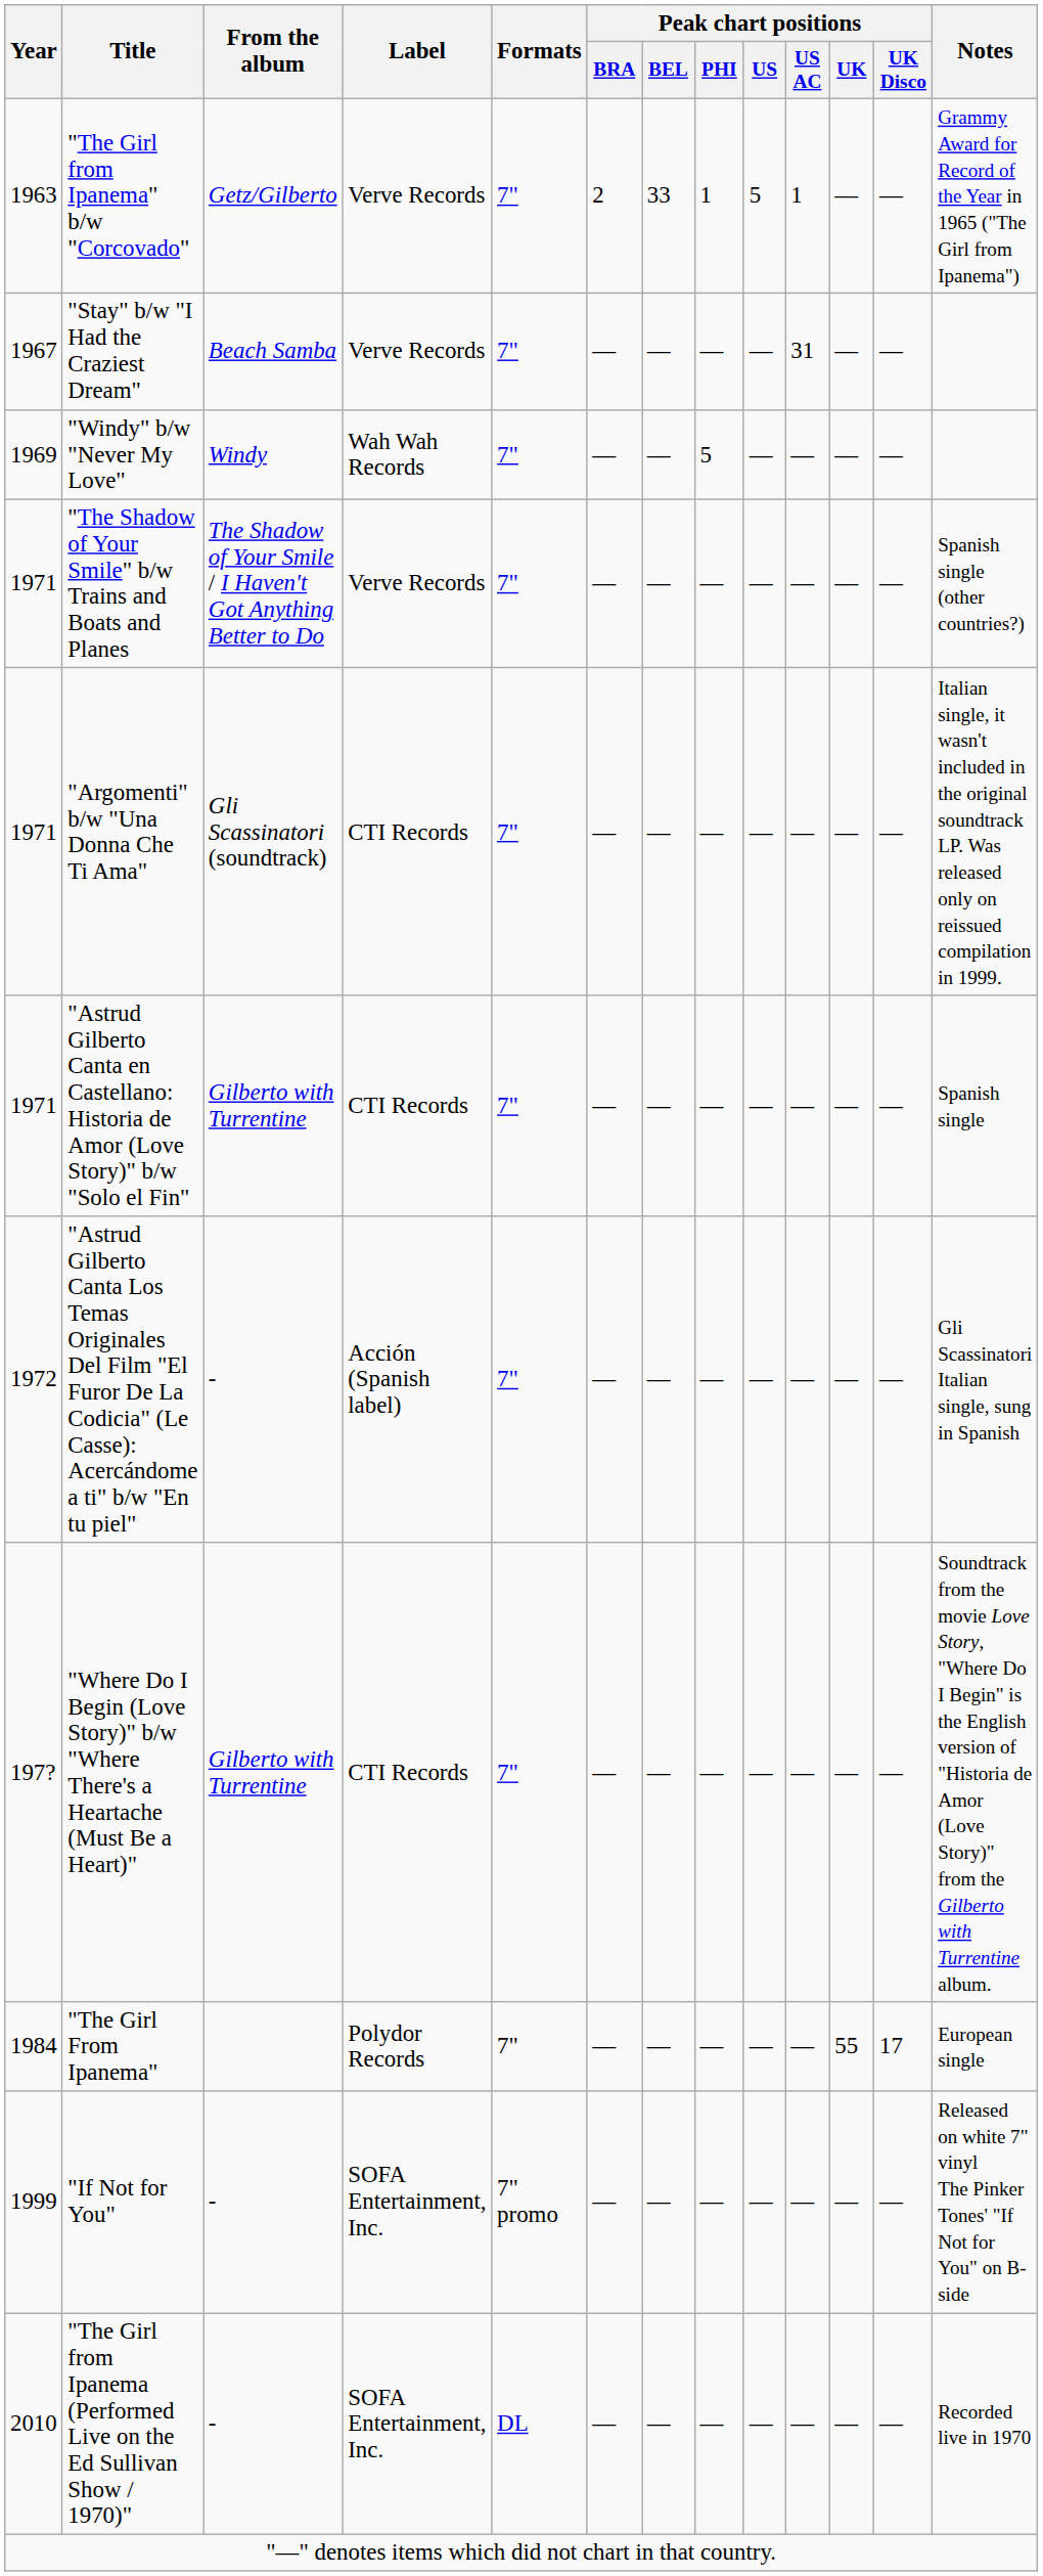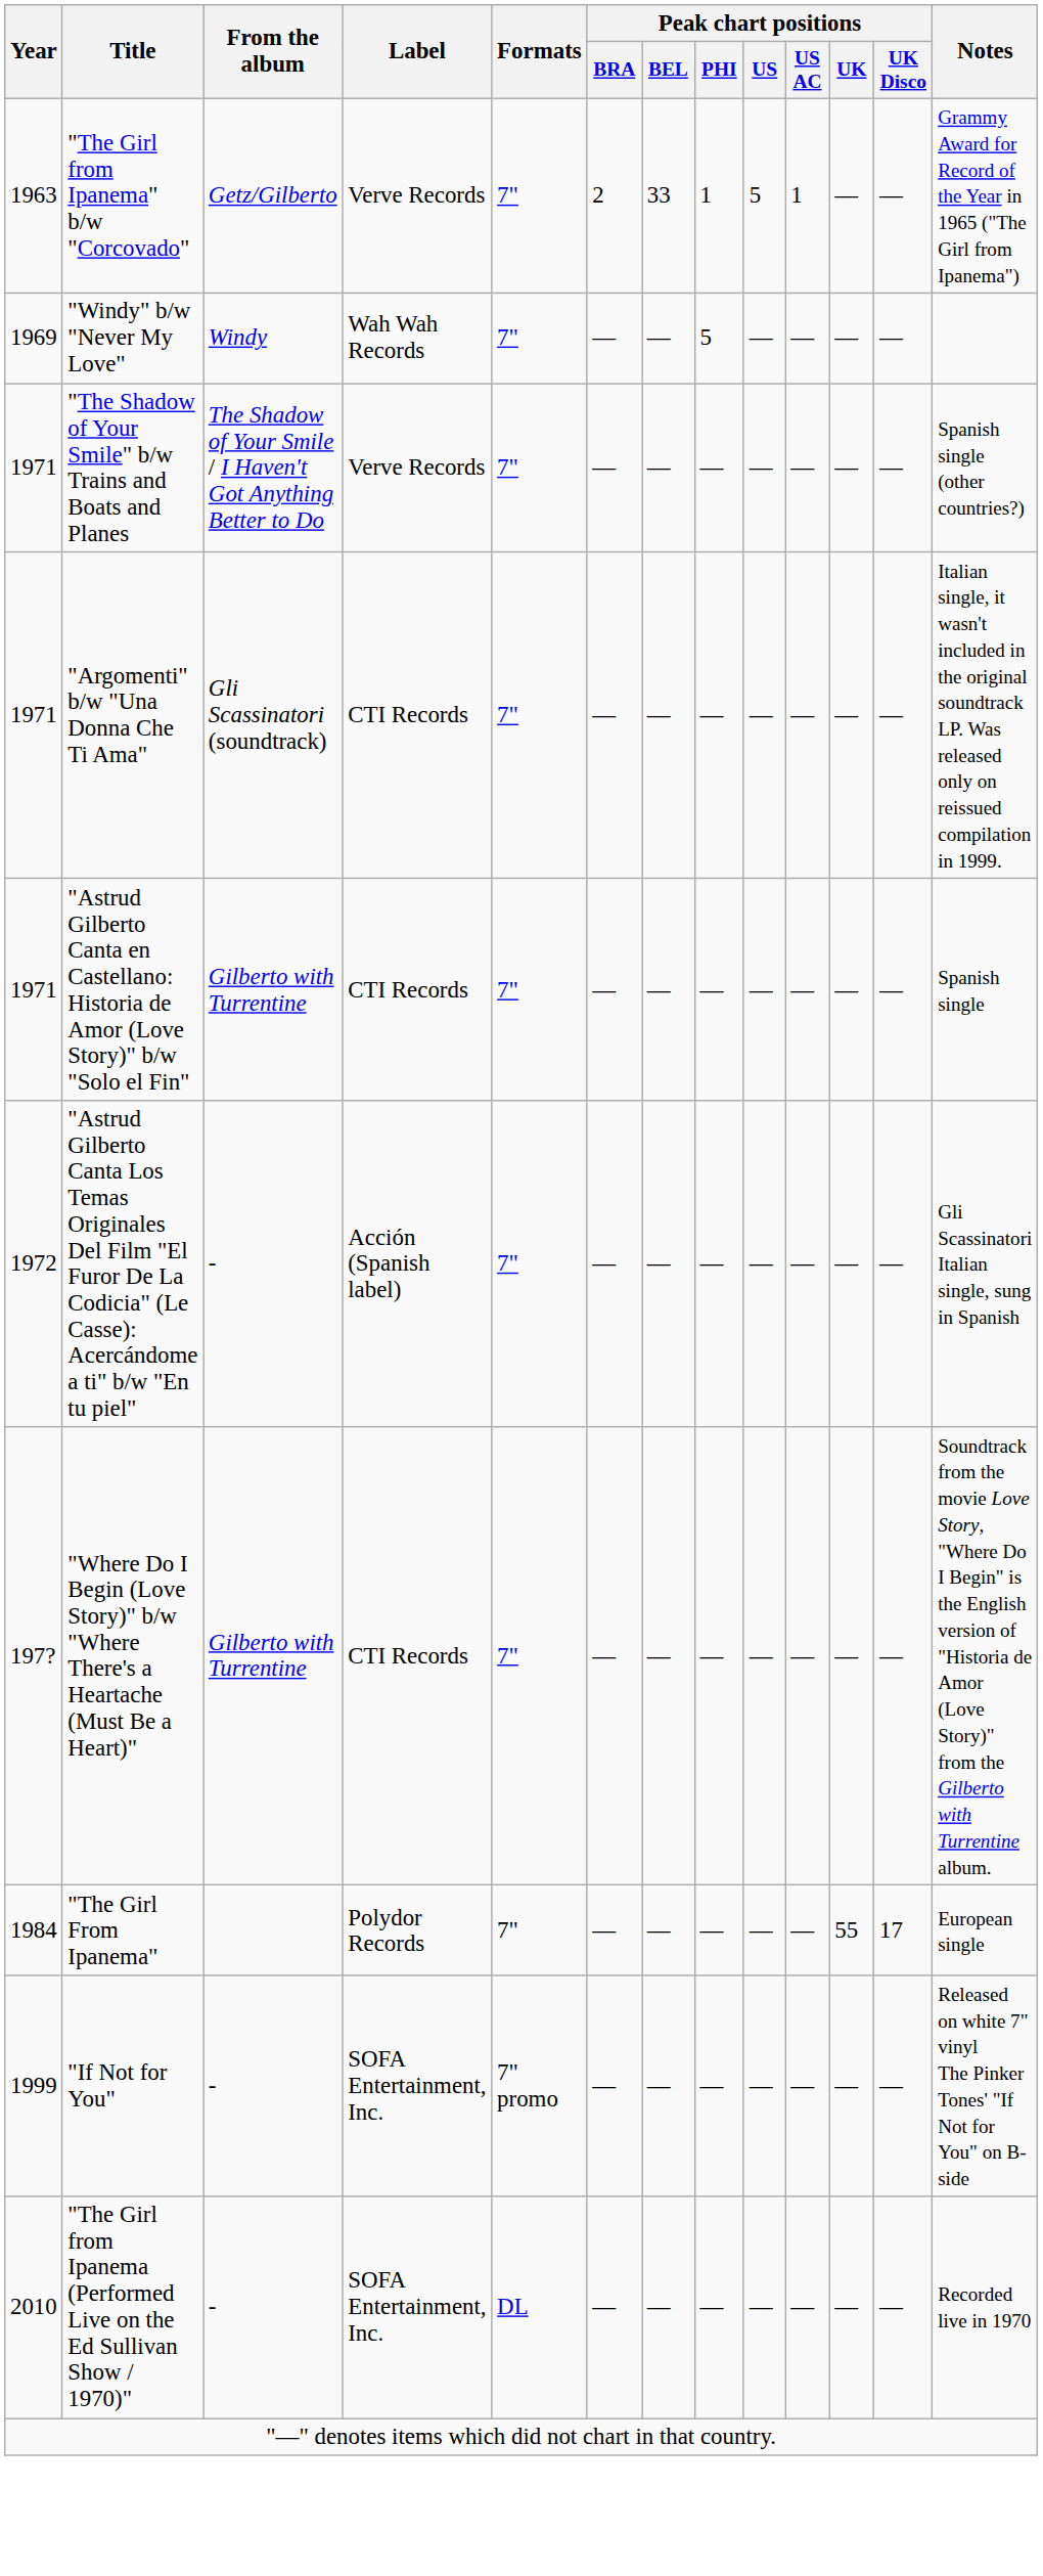 <table class="wikitable" style="width:80%;">
 <tr>
 <th scope="col" rowspan="2">Year</th>
 <th scope="col" rowspan="2">Title</th>
 <th scope="col" rowspan="2">From the album</th>
 <th scope="col" rowspan="2">Label</th>
 <th scope="col" rowspan="2">Formats</th>
 <th scope="col" colspan="7">Peak chart positions</th>
 <th scope="col" rowspan="2">Notes</th>
 </tr>
 <tr>
 <th scope="col" style="width:3em;font-size:85%;"><a href='#'>BRA</a><br></th>
 <th scope="col" style="width:3em;font-size:85%;"><a href='#'>BEL</a><br></th>
 <th scope="col" style="width:3em;font-size:85%;"><a href='#'>PHI</a><br></th>
 <th scope="col" style="width:3em;font-size:85%;"><a href='#'>US</a><br></th>
 <th scope="col" style="width:3em;font-size:85%;"><a href='#'>US<br>AC</a><br></th>
 <th scope="col" style="width:3em;font-size:85%;"><a href='#'>UK</a><br></th>
 <th scope="col" style="width:3em;font-size:85%;"><a href='#'>UK<br>Disco</a><br></th>
 </tr>
 <tr>
 <td>1963</td>
 <td>"<a href='#'>The Girl from Ipanema</a>" b/w "<a href='#'>Corcovado</a>"</td>
 <td><em><a href='#'>Getz/Gilberto</a></em></td>
 <td>Verve Records</td>
 <td><a href='#'>7"</a></td>
 <td>2</td>
 <td>33</td>
 <td>1</td>
 <td>5</td>
 <td>1</td>
 <td>—</td>
 <td>—</td>
 <td><small><a href='#'>Grammy Award for Record of the Year</a> in 1965 ("The Girl from Ipanema")</small></td>
-</tr>
-<tr>
-<td>1967</td>
-<td>"Stay" b/w "I Had the Craziest Dream"</td>
-<td><em><a href='#'>Beach Samba</a></em></td>
-<td>Verve Records</td>
-<td><a href='#'>7"</a></td>
-<td>—</td>
-<td>—</td>
-<td>—</td>
-<td>—</td>
-<td>31</td>
-<td>—</td>
-<td>—</td>
-<td></td>
 </tr>
 <tr>
 <td>1969</td>
 <td>"Windy" b/w "Never My Love"</td>
 <td><em><a href='#'>Windy</a></em></td>
 <td>Wah Wah Records</td>
 <td><a href='#'>7"</a></td>
 <td>—</td>
 <td>—</td>
 <td>5</td>
 <td>—</td>
 <td>—</td>
 <td>—</td>
 <td>—</td>
 <td></td>
 </tr>
 <tr>
 <td>1971</td>
 <td>"<a href='#'>The Shadow of Your Smile</a>" b/w Trains and Boats and Planes</td>
 <td><em><a href='#'>The Shadow of Your Smile</a></em> / <em><a href='#'>I Haven't Got Anything Better to Do</a></em></td>
 <td>Verve Records</td>
 <td><a href='#'>7"</a></td>
 <td>—</td>
 <td>—</td>
 <td>—</td>
 <td>—</td>
 <td>—</td>
 <td>—</td>
 <td>—</td>
 <td><small>Spanish single (other countries?)</small></td>
 </tr>
 <tr>
 <td>1971</td>
 <td>"Argomenti" b/w "Una Donna Che Ti Ama"</td>
 <td><em>Gli Scassinatori</em> (soundtrack)</td>
 <td>CTI Records</td>
 <td><a href='#'>7"</a></td>
 <td>—</td>
 <td>—</td>
 <td>—</td>
 <td>—</td>
 <td>—</td>
 <td>—</td>
 <td>—</td>
 <td><small> Italian single, it wasn't included in the original soundtrack LP. Was released only on reissued compilation in 1999.</small></td>
 </tr>
 <tr>
 <td>1971</td>
 <td>"Astrud Gilberto Canta en Castellano: Historia de Amor (Love Story)" b/w "Solo el Fin"</td>
 <td><em><a href='#'>Gilberto with Turrentine</a></em></td>
 <td>CTI Records</td>
 <td><a href='#'>7"</a></td>
 <td>—</td>
 <td>—</td>
 <td>—</td>
 <td>—</td>
 <td>—</td>
 <td>—</td>
 <td>—</td>
 <td><small>Spanish single</small></td>
 </tr>
 <tr>
 <td>1972</td>
 <td>"Astrud Gilberto Canta Los Temas Originales Del Film "El Furor De La Codicia" (Le Casse): Acercándome a ti" b/w "En tu piel"</td>
 <td>-</td>
 <td>Acción (Spanish label)</td>
 <td><a href='#'>7"</a></td>
 <td>—</td>
 <td>—</td>
 <td>—</td>
 <td>—</td>
 <td>—</td>
 <td>—</td>
 <td>—</td>
 <td><small> Gli Scassinatori Italian single, sung in Spanish</small></td>
 </tr>
 <tr>
 <td>197?</td>
 <td>"Where Do I Begin (Love Story)" b/w "Where There's a Heartache (Must Be a Heart)"</td>
 <td><em><a href='#'>Gilberto with Turrentine</a></em></td>
 <td>CTI Records</td>
 <td><a href='#'>7"</a></td>
 <td>—</td>
 <td>—</td>
 <td>—</td>
 <td>—</td>
 <td>—</td>
 <td>—</td>
 <td>—</td>
 <td><small>Soundtrack from the movie <em>Love Story</em>, "Where Do I Begin" is the English version of "Historia de Amor (Love Story)" from the <em><a href='#'>Gilberto with Turrentine</a></em> album.</small></td>
 </tr>
 <tr>
 <td>1984</td>
 <td>"The Girl From Ipanema"</td>
 <td></td>
 <td>Polydor Records</td>
 <td>7"</td>
 <td>—</td>
 <td>—</td>
 <td>—</td>
 <td>—</td>
 <td>—</td>
 <td>55</td>
 <td>17</td>
 <td><small>European single</small></td>
 </tr>
 <tr>
 <td>1999</td>
 <td>"If Not for You"</td>
 <td>-</td>
 <td>SOFA Entertainment, Inc.</td>
 <td>7" promo</td>
 <td>—</td>
 <td>—</td>
 <td>—</td>
 <td>—</td>
 <td>—</td>
 <td>—</td>
 <td>—</td>
 <td><small>Released on white 7" vinyl</small><br><small>The Pinker Tones' "If Not for You" on B-side</small></td>
 </tr>
 <tr>
 <td>2010</td>
 <td>"The Girl from Ipanema (Performed Live on the Ed Sullivan Show / 1970)"</td>
 <td>-</td>
 <td>SOFA Entertainment, Inc.</td>
 <td><a href='#'>DL</a></td>
 <td>—</td>
 <td>—</td>
 <td>—</td>
 <td>—</td>
 <td>—</td>
 <td>—</td>
 <td>—</td>
 <td><small>Recorded live in 1970</small></td>
 </tr>
 <tr>
 <td colspan="13" style="text-align:center;" style="font-size:90%">"—" denotes items which did not chart in that country.</td>
 </tr>
 </table>
